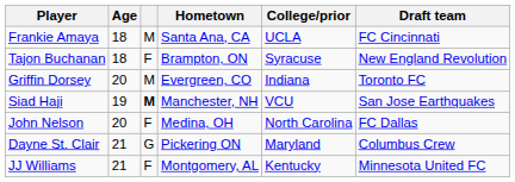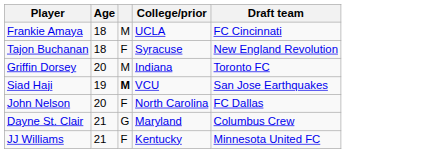 <table class="wikitable">
 <tr>
 <th>Player</th>
 <th>Age</th>
 <th></th>
-<th>Hometown</th>
 <th>College/prior</th>
 <th>Draft team</th>
 </tr>
 <tr>
 <td> <a href='#'>Frankie Amaya</a></td>
 <td>18</td>
 <td>M</td>
-<td><a href='#'>Santa Ana, CA</a></td>
 <td><a href='#'>UCLA</a></td>
 <td><a href='#'>FC Cincinnati</a></td>
 </tr>
 <tr>
 <td> <a href='#'>Tajon Buchanan</a></td>
 <td>18</td>
 <td>F</td>
-<td><a href='#'>Brampton, ON</a></td>
 <td><a href='#'>Syracuse</a></td>
 <td><a href='#'>New England Revolution</a></td>
 </tr>
 <tr>
 <td> <a href='#'>Griffin Dorsey</a></td>
 <td>20</td>
 <td>M</td>
-<td><a href='#'>Evergreen, CO</a></td>
 <td><a href='#'>Indiana</a></td>
 <td><a href='#'>Toronto FC</a></td>
 </tr>
 <tr>
 <td> <a href='#'>Siad Haji</a></td>
 <td>19</td>
 <td><strong>M</strong></td>
-<td><a href='#'>Manchester, NH</a></td>
 <td><a href='#'>VCU</a></td>
 <td><a href='#'>San Jose Earthquakes</a></td>
 </tr>
 <tr>
 <td> <a href='#'>John Nelson</a></td>
 <td>20</td>
 <td>F</td>
-<td><a href='#'>Medina, OH</a></td>
 <td><a href='#'>North Carolina</a></td>
 <td><a href='#'>FC Dallas</a></td>
 </tr>
 <tr>
 <td> <a href='#'>Dayne St. Clair</a></td>
 <td>21</td>
 <td>G</td>
-<td><a href='#'>Pickering ON</a></td>
 <td><a href='#'>Maryland</a></td>
 <td><a href='#'>Columbus Crew</a></td>
 </tr>
 <tr>
 <td> <a href='#'>JJ Williams</a></td>
 <td>21</td>
 <td>F</td>
-<td><a href='#'>Montgomery, AL</a></td>
 <td><a href='#'>Kentucky</a></td>
 <td><a href='#'>Minnesota United FC</a></td>
 </tr>
 </table>
